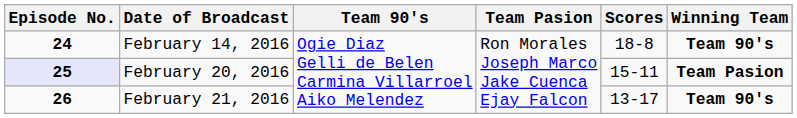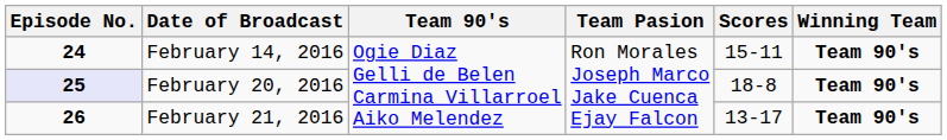 <table class="wikitable">
 <tr>
 <th>Episode No.</th>
 <th>Date of Broadcast</th>
 <th>Team 90's</th>
 <th>Team Pasion</th>
 <th>Scores</th>
 <th>Winning Team</th>
 </tr>
 <tr>
 <td align="center"><strong>24</strong></td>
 <td align="center">February 14, 2016</td>
 <td rowspan="3"><a href='#'>Ogie Diaz</a><br><a href='#'>Gelli de Belen</a><br><a href='#'>Carmina Villarroel</a><br><a href='#'>Aiko Melendez</a></td>
 <td rowspan="4">Ron Morales<br><a href='#'>Joseph Marco</a><br><a href='#'>Jake Cuenca</a><br><a href='#'>Ejay Falcon</a></td>
-<td align="center">18-8</td>
+<td align="center">15-11</td>
 <td align="center"><strong>Team 90's</strong></td>
 </tr>
 <tr>
 <td align="center" style="background: lavender;"><strong>25</strong></td>
 <td align="center">February 20, 2016</td>
-<td align="center">15-11</td>
-<td align="center"><strong>Team Pasion</strong></td>
+<td align="center">18-8</td>
+<td align="center"><strong>Team 90's</strong></td>
 </tr>
 <tr>
 <td align="center"><strong>26</strong></td>
 <td align="center">February 21, 2016</td>
 <td align="center">13-17</td>
 <td align="center"><strong>Team 90's</strong></td>
 </tr>
 </table>
